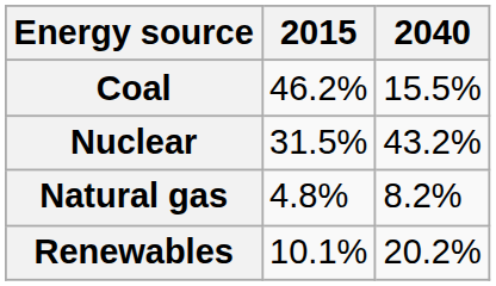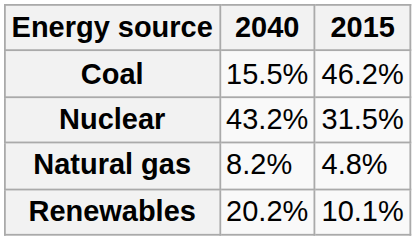 <table class="wikitable">
 <tr>
 <th>Energy source</th>
+<th>2040</th>
 <th>2015</th>
-<th>2040</th>
 </tr>
 <tr>
 <th scope=row>Coal</th>
+<td>15.5%</td>
 <td>46.2%</td>
-<td>15.5%</td>
 </tr>
 <tr>
 <th scope=row>Nuclear</th>
+<td>43.2%</td>
 <td>31.5%</td>
-<td>43.2%</td>
 </tr>
 <tr>
 <th scope=row>Natural gas</th>
+<td>8.2%</td>
 <td>4.8%</td>
-<td>8.2%</td>
 </tr>
 <tr>
 <th scope=row>Renewables</th>
+<td>20.2%</td>
 <td>10.1%</td>
-<td>20.2%</td>
 </tr>
 </table>
